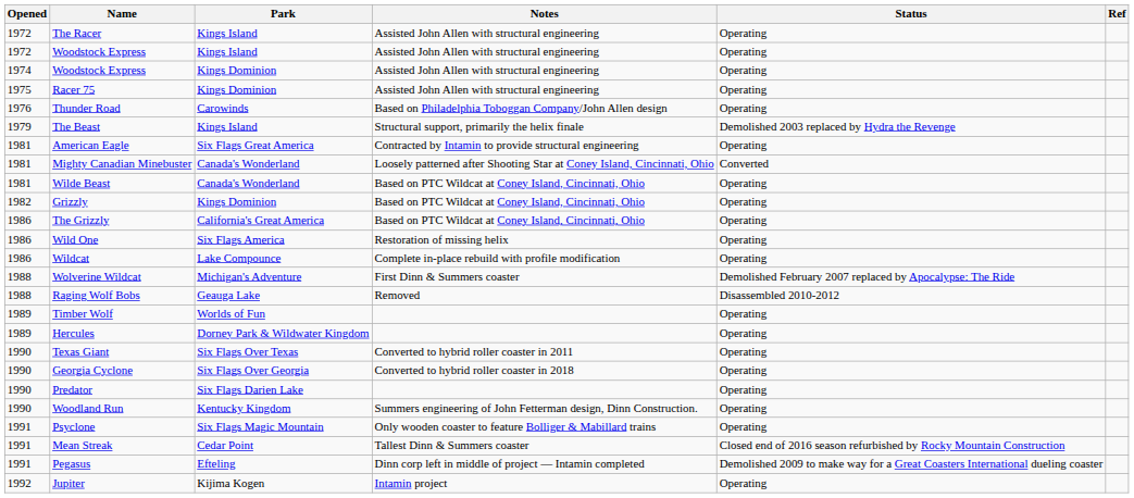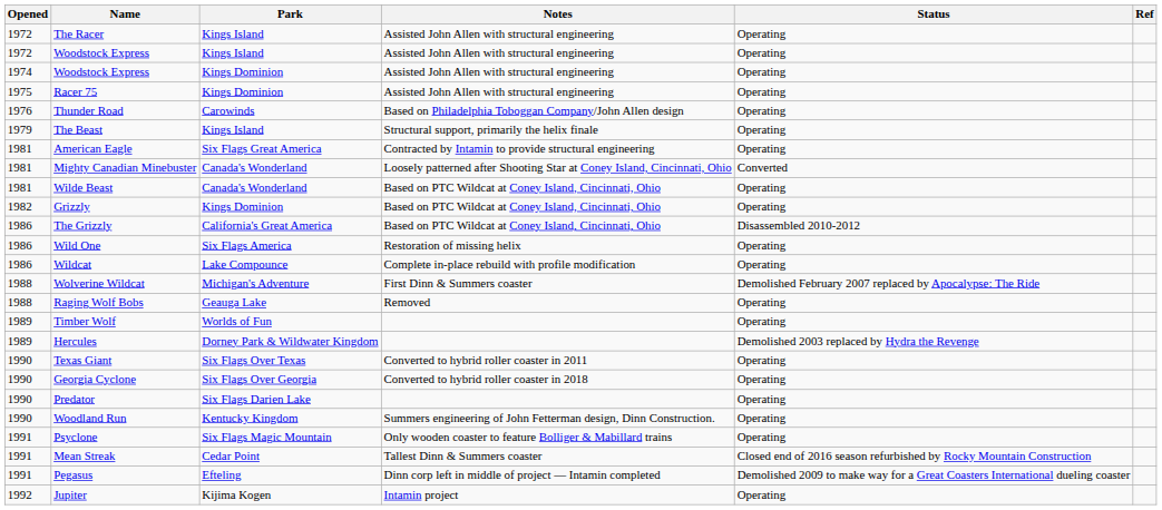 <table class= "wikitable sortable">
 <tr>
 <th>Opened</th>
 <th>Name</th>
 <th>Park</th>
 <th class="unsortable">Notes</th>
 <th class="unsortable">Status</th>
 <th>Ref</th>
 </tr>
 <tr>
 <td>1972</td>
 <td><a href='#'>The Racer</a></td>
 <td><a href='#'>Kings Island</a></td>
 <td>Assisted John Allen with structural engineering</td>
 <td>Operating</td>
 <td></td>
 </tr>
 <tr>
 <td>1972</td>
 <td><a href='#'>Woodstock Express</a></td>
 <td><a href='#'>Kings Island</a></td>
 <td>Assisted John Allen with structural engineering</td>
 <td>Operating</td>
 <td></td>
 </tr>
 <tr>
 <td>1974</td>
 <td><a href='#'>Woodstock Express</a></td>
 <td><a href='#'>Kings Dominion</a></td>
 <td>Assisted John Allen with structural engineering</td>
 <td>Operating</td>
 <td></td>
 </tr>
 <tr>
 <td>1975</td>
 <td><a href='#'>Racer 75</a></td>
 <td><a href='#'>Kings Dominion</a></td>
 <td>Assisted John Allen with structural engineering</td>
 <td>Operating</td>
 <td></td>
 </tr>
 <tr>
 <td>1976</td>
 <td><a href='#'>Thunder Road</a></td>
 <td><a href='#'>Carowinds</a></td>
 <td>Based on <a href='#'>Philadelphia Toboggan Company</a>/John Allen design</td>
 <td>Operating</td>
 <td></td>
 </tr>
 <tr>
 <td>1979</td>
 <td><a href='#'>The Beast</a></td>
 <td><a href='#'>Kings Island</a></td>
 <td>Structural support, primarily the helix finale</td>
-<td>Demolished 2003 replaced by <a href='#'>Hydra the Revenge</a></td>
+<td>Operating</td>
 <td></td>
 </tr>
 <tr>
 <td>1981</td>
 <td><a href='#'>American Eagle</a></td>
 <td><a href='#'>Six Flags Great America</a></td>
 <td>Contracted by <a href='#'>Intamin</a> to provide structural engineering</td>
 <td>Operating</td>
 <td></td>
 </tr>
 <tr>
 <td>1981</td>
 <td><a href='#'>Mighty Canadian Minebuster</a></td>
 <td><a href='#'>Canada's Wonderland</a></td>
 <td>Loosely patterned after Shooting Star at <a href='#'>Coney Island, Cincinnati, Ohio</a></td>
 <td>Converted</td>
 <td></td>
 </tr>
 <tr>
 <td>1981</td>
 <td><a href='#'>Wilde Beast</a></td>
 <td><a href='#'>Canada's Wonderland</a></td>
 <td>Based on PTC Wildcat at <a href='#'>Coney Island, Cincinnati, Ohio</a></td>
 <td>Operating</td>
 <td></td>
 </tr>
 <tr>
 <td>1982</td>
 <td><a href='#'>Grizzly</a></td>
 <td><a href='#'>Kings Dominion</a></td>
 <td>Based on PTC Wildcat at <a href='#'>Coney Island, Cincinnati, Ohio</a></td>
 <td>Operating</td>
 <td></td>
 </tr>
 <tr>
 <td>1986</td>
 <td><a href='#'>The Grizzly</a></td>
 <td><a href='#'>California's Great America</a></td>
 <td>Based on PTC Wildcat at <a href='#'>Coney Island, Cincinnati, Ohio</a></td>
-<td>Operating</td>
+<td>Disassembled 2010-2012</td>
 <td></td>
 </tr>
 <tr>
 <td>1986</td>
 <td><a href='#'>Wild One</a></td>
 <td><a href='#'>Six Flags America</a></td>
 <td>Restoration of missing helix</td>
 <td>Operating</td>
 <td></td>
 </tr>
 <tr>
 <td>1986</td>
 <td><a href='#'>Wildcat</a></td>
 <td><a href='#'>Lake Compounce</a></td>
 <td>Complete in-place rebuild with profile modification</td>
 <td>Operating</td>
 <td></td>
 </tr>
 <tr>
 <td>1988</td>
 <td><a href='#'>Wolverine Wildcat</a></td>
 <td><a href='#'>Michigan's Adventure</a></td>
 <td>First Dinn & Summers coaster</td>
 <td>Demolished February 2007 replaced by <a href='#'>Apocalypse: The Ride</a></td>
 <td></td>
 </tr>
 <tr>
 <td>1988</td>
 <td><a href='#'>Raging Wolf Bobs</a></td>
 <td><a href='#'>Geauga Lake</a></td>
 <td>Removed</td>
-<td>Disassembled 2010-2012</td>
+<td>Operating</td>
 <td></td>
 </tr>
 <tr>
 <td>1989</td>
 <td><a href='#'>Timber Wolf</a></td>
 <td><a href='#'>Worlds of Fun</a></td>
 <td></td>
 <td>Operating</td>
 <td></td>
 </tr>
 <tr>
 <td>1989</td>
 <td><a href='#'>Hercules</a></td>
 <td><a href='#'>Dorney Park & Wildwater Kingdom</a></td>
 <td></td>
-<td>Operating</td>
+<td>Demolished 2003 replaced by <a href='#'>Hydra the Revenge</a></td>
 <td></td>
 </tr>
 <tr>
 <td>1990</td>
 <td><a href='#'>Texas Giant</a></td>
 <td><a href='#'>Six Flags Over Texas</a></td>
 <td>Converted to hybrid roller coaster in 2011</td>
 <td>Operating</td>
 <td></td>
 </tr>
 <tr>
 <td>1990</td>
 <td><a href='#'>Georgia Cyclone</a></td>
 <td><a href='#'>Six Flags Over Georgia</a></td>
 <td>Converted to hybrid roller coaster in 2018</td>
 <td>Operating</td>
 <td></td>
 </tr>
 <tr>
 <td>1990</td>
 <td><a href='#'>Predator</a></td>
 <td><a href='#'>Six Flags Darien Lake</a></td>
 <td></td>
 <td>Operating</td>
 <td></td>
 </tr>
 <tr>
 <td>1990</td>
 <td><a href='#'>Woodland Run</a></td>
 <td><a href='#'>Kentucky Kingdom</a></td>
 <td>Summers engineering of John Fetterman design, Dinn Construction.</td>
 <td>Operating</td>
 <td></td>
 </tr>
 <tr>
 <td>1991</td>
 <td><a href='#'>Psyclone</a></td>
 <td><a href='#'>Six Flags Magic Mountain</a></td>
 <td>Only wooden coaster to feature <a href='#'>Bolliger & Mabillard</a> trains</td>
 <td>Operating</td>
 <td></td>
 </tr>
 <tr>
 <td>1991</td>
 <td><a href='#'>Mean Streak</a></td>
 <td><a href='#'>Cedar Point</a></td>
 <td>Tallest Dinn & Summers coaster</td>
 <td>Closed end of 2016 season refurbished by <a href='#'>Rocky Mountain Construction</a></td>
 <td></td>
 </tr>
 <tr>
 <td>1991</td>
 <td><a href='#'>Pegasus</a></td>
 <td><a href='#'>Efteling</a></td>
 <td>Dinn corp left in middle of project — Intamin completed</td>
 <td>Demolished 2009 to make way for a <a href='#'>Great Coasters International</a> dueling coaster</td>
 <td></td>
 </tr>
 <tr>
 <td>1992</td>
 <td><a href='#'>Jupiter</a></td>
 <td>Kijima Kogen</td>
 <td><a href='#'>Intamin</a> project</td>
 <td>Operating</td>
 <td></td>
 </tr>
 </table>
